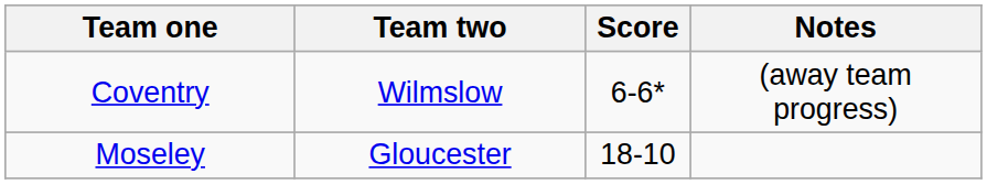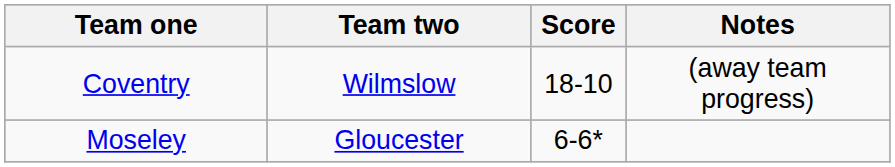 <table class="wikitable" style="text-align: center">
 <tr>
 <th width=150>Team one</th>
 <th width=150>Team two</th>
 <th width=50>Score</th>
 <th width=150>Notes</th>
 </tr>
 <tr>
 <td><a href='#'>Coventry</a></td>
 <td><a href='#'>Wilmslow</a></td>
-<td>6-6*</td>
+<td>18-10</td>
 <td>(away team progress)</td>
 </tr>
 <tr>
 <td><a href='#'>Moseley</a></td>
 <td><a href='#'>Gloucester</a></td>
-<td>18-10</td>
+<td>6-6*</td>
 <td></td>
 </tr>
 </table>
